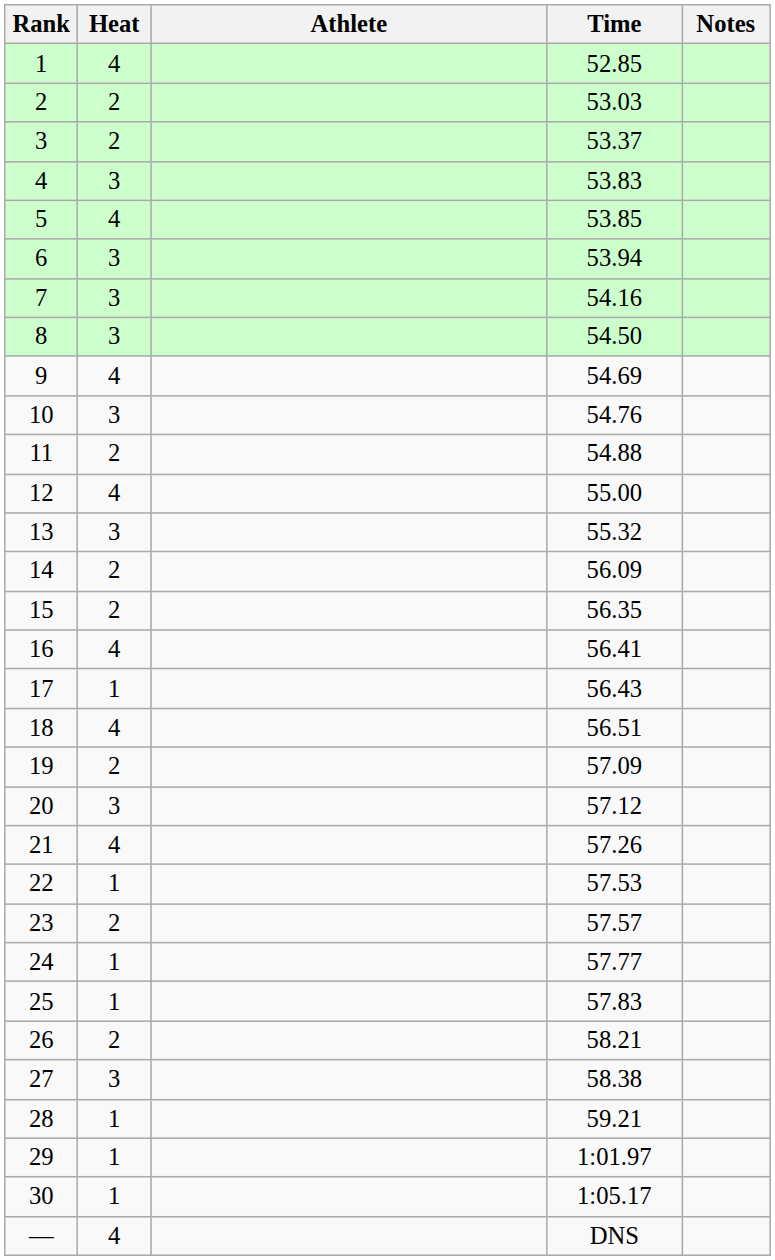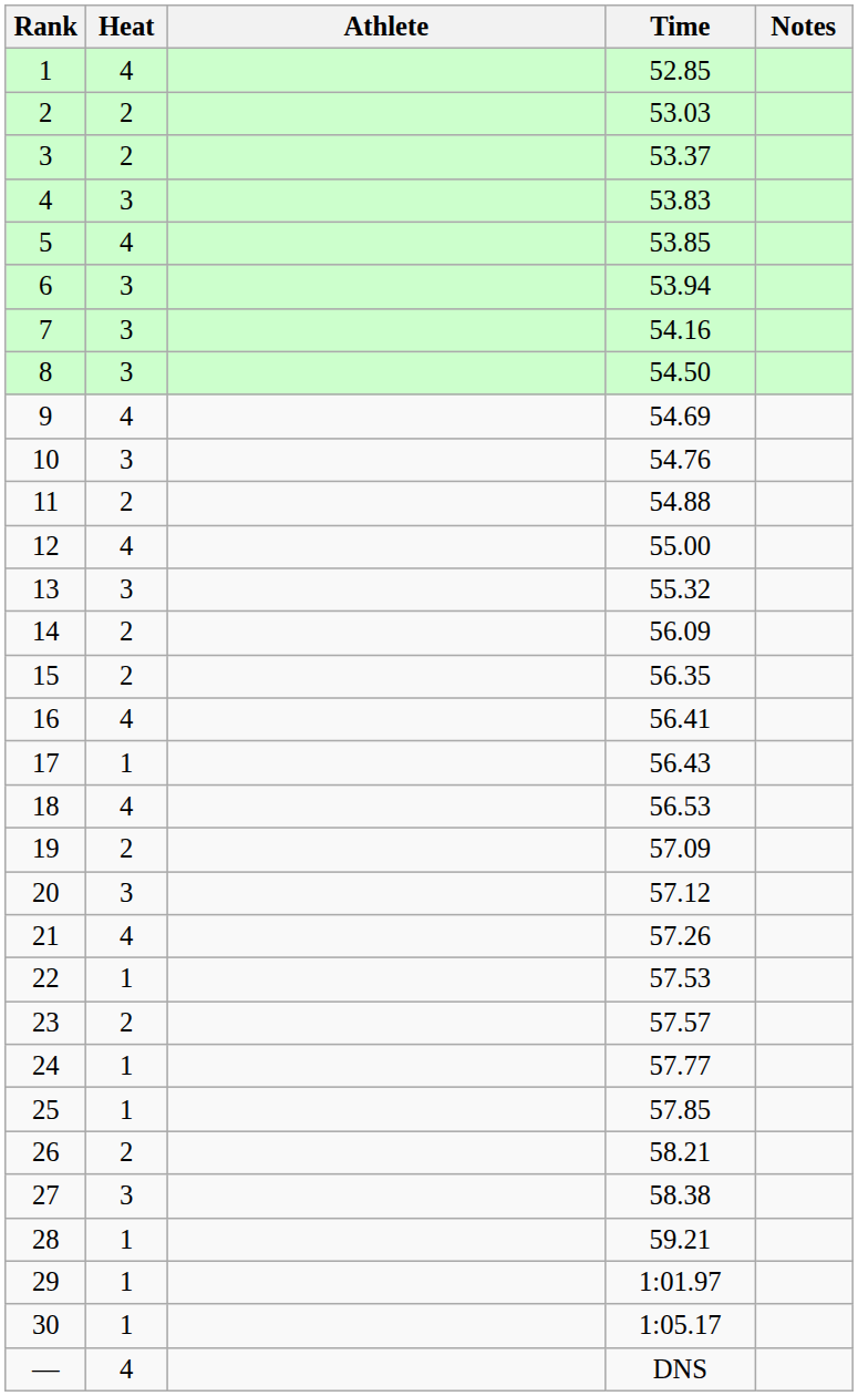 <table class="wikitable" style="text-align:center">
 <tr>
 <th width=40>Rank</th>
 <th width=40>Heat</th>
 <th width=250>Athlete</th>
 <th width=80>Time</th>
 <th width=50>Notes</th>
 </tr>
 <tr bgcolor=ccffcc>
 <td>1</td>
 <td>4</td>
 <td align=left></td>
 <td>52.85</td>
 <td></td>
 </tr>
 <tr bgcolor=ccffcc>
 <td>2</td>
 <td>2</td>
 <td align=left></td>
 <td>53.03</td>
 <td></td>
 </tr>
 <tr bgcolor=ccffcc>
 <td>3</td>
 <td>2</td>
 <td align=left></td>
 <td>53.37</td>
 <td></td>
 </tr>
 <tr bgcolor=ccffcc>
 <td>4</td>
 <td>3</td>
 <td align=left></td>
 <td>53.83</td>
 <td></td>
 </tr>
 <tr bgcolor=ccffcc>
 <td>5</td>
 <td>4</td>
 <td align=left></td>
 <td>53.85</td>
 <td></td>
 </tr>
 <tr bgcolor=ccffcc>
 <td>6</td>
 <td>3</td>
 <td align=left></td>
 <td>53.94</td>
 <td></td>
 </tr>
 <tr bgcolor=ccffcc>
 <td>7</td>
 <td>3</td>
 <td align=left></td>
 <td>54.16</td>
 <td></td>
 </tr>
 <tr bgcolor=ccffcc>
 <td>8</td>
 <td>3</td>
 <td align=left></td>
 <td>54.50</td>
 <td></td>
 </tr>
 <tr>
 <td>9</td>
 <td>4</td>
 <td align=left></td>
 <td>54.69</td>
 <td></td>
 </tr>
 <tr>
 <td>10</td>
 <td>3</td>
 <td align=left></td>
 <td>54.76</td>
 <td></td>
 </tr>
 <tr>
 <td>11</td>
 <td>2</td>
 <td align=left></td>
 <td>54.88</td>
 <td></td>
 </tr>
 <tr>
 <td>12</td>
 <td>4</td>
 <td align=left></td>
 <td>55.00</td>
 <td></td>
 </tr>
 <tr>
 <td>13</td>
 <td>3</td>
 <td align=left></td>
 <td>55.32</td>
 <td></td>
 </tr>
 <tr>
 <td>14</td>
 <td>2</td>
 <td align=left></td>
 <td>56.09</td>
 <td></td>
 </tr>
 <tr>
 <td>15</td>
 <td>2</td>
 <td align=left></td>
 <td>56.35</td>
 <td></td>
 </tr>
 <tr>
 <td>16</td>
 <td>4</td>
 <td align=left></td>
 <td>56.41</td>
 <td></td>
 </tr>
 <tr>
 <td>17</td>
 <td>1</td>
 <td align=left></td>
 <td>56.43</td>
 <td></td>
 </tr>
 <tr>
 <td>18</td>
 <td>4</td>
 <td align=left></td>
-<td>56.51</td>
+<td>56.53</td>
 <td></td>
 </tr>
 <tr>
 <td>19</td>
 <td>2</td>
 <td align=left></td>
 <td>57.09</td>
 <td></td>
 </tr>
 <tr>
 <td>20</td>
 <td>3</td>
 <td align=left></td>
 <td>57.12</td>
 <td></td>
 </tr>
 <tr>
 <td>21</td>
 <td>4</td>
 <td align=left></td>
 <td>57.26</td>
 <td></td>
 </tr>
 <tr>
 <td>22</td>
 <td>1</td>
 <td align=left></td>
 <td>57.53</td>
 <td></td>
 </tr>
 <tr>
 <td>23</td>
 <td>2</td>
 <td align=left></td>
 <td>57.57</td>
 <td></td>
 </tr>
 <tr>
 <td>24</td>
 <td>1</td>
 <td align=left></td>
 <td>57.77</td>
 <td></td>
 </tr>
 <tr>
 <td>25</td>
 <td>1</td>
 <td align=left></td>
-<td>57.83</td>
+<td>57.85</td>
 <td></td>
 </tr>
 <tr>
 <td>26</td>
 <td>2</td>
 <td align=left></td>
 <td>58.21</td>
 <td></td>
 </tr>
 <tr>
 <td>27</td>
 <td>3</td>
 <td align=left></td>
 <td>58.38</td>
 <td></td>
 </tr>
 <tr>
 <td>28</td>
 <td>1</td>
 <td align=left></td>
 <td>59.21</td>
 <td></td>
 </tr>
 <tr>
 <td>29</td>
 <td>1</td>
 <td align=left></td>
 <td>1:01.97</td>
 <td></td>
 </tr>
 <tr>
 <td>30</td>
 <td>1</td>
 <td align=left></td>
 <td>1:05.17</td>
 <td></td>
 </tr>
 <tr>
 <td>—</td>
 <td>4</td>
 <td align=left></td>
 <td>DNS</td>
 <td></td>
 </tr>
 </table>
